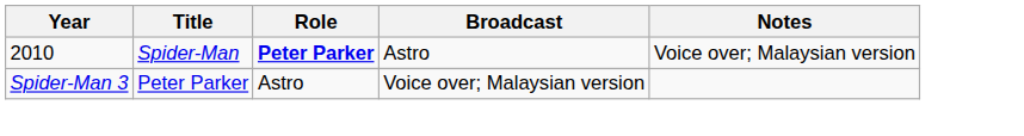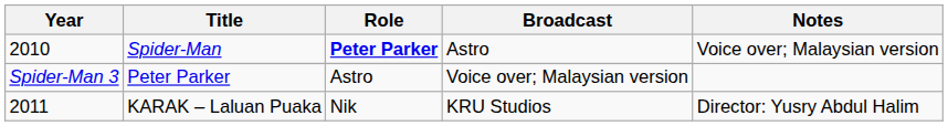 <table class="wikitable" style="font-size: 90%;">
 <tr>
 <th>Year</th>
 <th>Title</th>
 <th>Role</th>
 <th>Broadcast</th>
 <th>Notes</th>
 </tr>
 <tr>
 <td rowspan="2">2010</td>
 <td><em><a href='#'>Spider-Man</a></em></td>
 <td><strong><a href='#'>Peter Parker</a></strong></td>
 <td>Astro</td>
 <td>Voice over; Malaysian version</td>
 </tr>
 <tr>
 </tr>
 <tr>
 <td><em><a href='#'>Spider-Man 3</a></em></td>
 <td><a href='#'>Peter Parker</a></td>
 <td>Astro</td>
 <td>Voice over; Malaysian version</td>
 </tr>
+<tr>
+<td>2011</td>
+<td>KARAK – Laluan Puaka</td>
+<td>Nik</td>
+<td>KRU Studios</td>
+<td>Director: Yusry Abdul Halim</td>
+</tr>
 </table>
